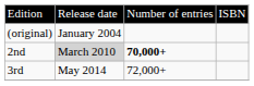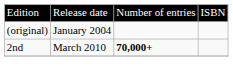 <table class="wikitable" border=1>
 <tr style="background:black; color:white">
 <td>Edition</td>
 <td>Release date</td>
 <td>Number of entries</td>
 <td>ISBN</td>
 </tr>
 <tr>
 <td>(original)</td>
 <td>January 2004</td>
 <td></td>
 <td></td>
 </tr>
 <tr>
 <td>2nd</td>
-<td style="background: lightgrey;">March 2010</td>
+<td>March 2010</td>
 <td><strong>70,000+</strong></td>
-<td></td>
-</tr>
-<tr>
-<td>3rd</td>
-<td>May 2014</td>
-<td>72,000+</td>
 <td></td>
 </tr>
 <tr>
 </tr>
 </table>
